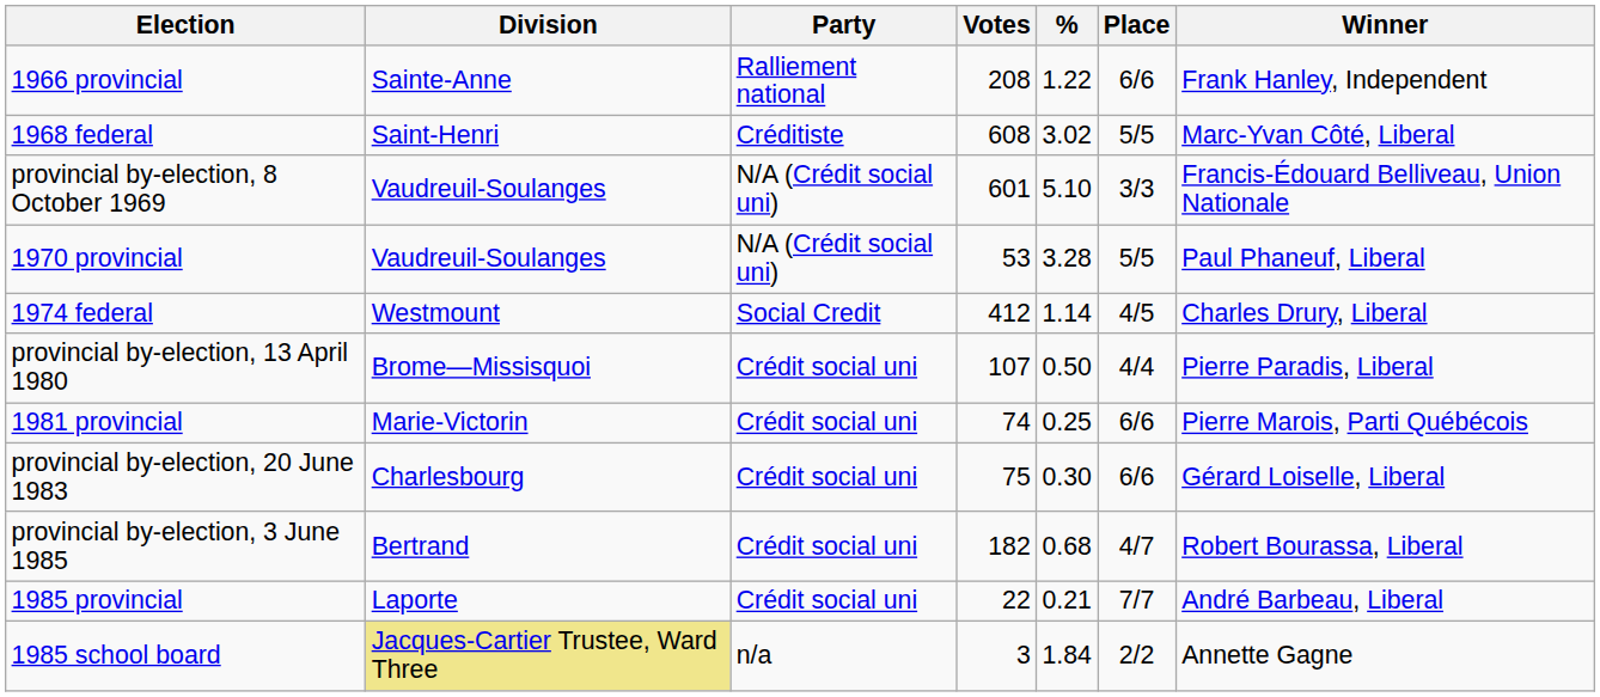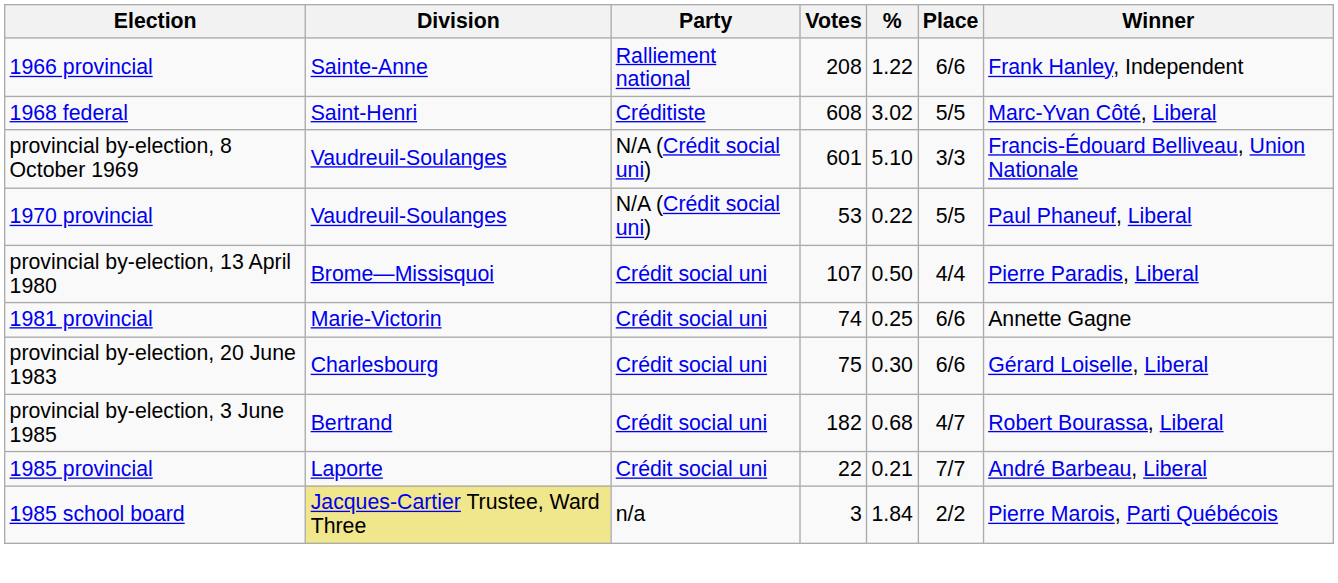 <table class="wikitable" width="1000">
 <tr>
 <th align="left">Election</th>
 <th align="left">Division</th>
 <th align="left">Party</th>
 <th align="right">Votes</th>
 <th align="right">%</th>
 <th align="center">Place</th>
 <th align="center">Winner</th>
 </tr>
 <tr>
 <td align="left"><a href='#'>1966 provincial</a></td>
 <td align="left"><a href='#'>Sainte-Anne</a></td>
 <td align="left"><a href='#'>Ralliement national</a></td>
 <td align="right">208</td>
 <td align="right">1.22</td>
 <td align="center">6/6</td>
 <td align="left"><a href='#'>Frank Hanley</a>, Independent</td>
 </tr>
 <tr>
 <td align="left"><a href='#'>1968 federal</a></td>
 <td align="left"><a href='#'>Saint-Henri</a></td>
 <td align="left"><a href='#'>Créditiste</a></td>
 <td align="right">608</td>
 <td align="right">3.02</td>
 <td align="center">5/5</td>
 <td align="left"><a href='#'>Marc-Yvan Côté</a>, <a href='#'>Liberal</a></td>
 </tr>
 <tr>
 <td align="left">provincial by-election, 8 October 1969</td>
 <td align="left"><a href='#'>Vaudreuil-Soulanges</a></td>
 <td align="left">N/A (<a href='#'>Crédit social uni</a>)</td>
 <td align="right">601</td>
 <td align="right">5.10</td>
 <td align="center">3/3</td>
 <td align="left"><a href='#'>Francis-Édouard Belliveau</a>, <a href='#'>Union Nationale</a></td>
 </tr>
 <tr>
 <td align="left"><a href='#'>1970 provincial</a></td>
 <td align="left"><a href='#'>Vaudreuil-Soulanges</a></td>
 <td align="left">N/A (<a href='#'>Crédit social uni</a>)</td>
 <td align="right">53</td>
-<td align="right">3.28</td>
+<td align="right">0.22</td>
 <td align="center">5/5</td>
 <td align="left"><a href='#'>Paul Phaneuf</a>, <a href='#'>Liberal</a></td>
-</tr>
-<tr>
-<td align="left"><a href='#'>1974 federal</a></td>
-<td align="left"><a href='#'>Westmount</a></td>
-<td align="left"><a href='#'>Social Credit</a></td>
-<td align="right">412</td>
-<td align="right">1.14</td>
-<td align="center">4/5</td>
-<td align="left"><a href='#'>Charles Drury</a>, <a href='#'>Liberal</a></td>
 </tr>
 <tr>
 <td align="left">provincial by-election, 13 April 1980</td>
 <td align="left"><a href='#'>Brome—Missisquoi</a></td>
 <td align="left"><a href='#'>Crédit social uni</a></td>
 <td align="right">107</td>
 <td align="right">0.50</td>
 <td align="center">4/4</td>
 <td align="left"><a href='#'>Pierre Paradis</a>, <a href='#'>Liberal</a></td>
 </tr>
 <tr>
 <td align="left"><a href='#'>1981 provincial</a></td>
 <td align="left"><a href='#'>Marie-Victorin</a></td>
 <td align="left"><a href='#'>Crédit social uni</a></td>
 <td align="right">74</td>
 <td align="right">0.25</td>
 <td align="center">6/6</td>
-<td align="left"><a href='#'>Pierre Marois</a>, <a href='#'>Parti Québécois</a></td>
+<td align="left">Annette Gagne</td>
 </tr>
 <tr>
 <td align="left">provincial by-election, 20 June 1983</td>
 <td align="left"><a href='#'>Charlesbourg</a></td>
 <td align="left"><a href='#'>Crédit social uni</a></td>
 <td align="right">75</td>
 <td align="right">0.30</td>
 <td align="center">6/6</td>
 <td align="left"><a href='#'>Gérard Loiselle</a>, <a href='#'>Liberal</a></td>
 </tr>
 <tr>
 <td align="left">provincial by-election, 3 June 1985</td>
 <td align="left"><a href='#'>Bertrand</a></td>
 <td align="left"><a href='#'>Crédit social uni</a></td>
 <td align="right">182</td>
 <td align="right">0.68</td>
 <td align="center">4/7</td>
 <td align="left"><a href='#'>Robert Bourassa</a>, <a href='#'>Liberal</a></td>
 </tr>
 <tr>
 <td align="left"><a href='#'>1985 provincial</a></td>
 <td align="left"><a href='#'>Laporte</a></td>
 <td align="left"><a href='#'>Crédit social uni</a></td>
 <td align="right">22</td>
 <td align="right">0.21</td>
 <td align="center">7/7</td>
 <td align="left"><a href='#'>André Barbeau</a>, <a href='#'>Liberal</a></td>
 </tr>
 <tr>
 <td align="left"><a href='#'>1985 school board</a></td>
 <td align="left" style="background: khaki;"><a href='#'>Jacques-Cartier</a> Trustee, Ward Three</td>
 <td align="left">n/a</td>
 <td align="right">3</td>
 <td align="right">1.84</td>
 <td align="center">2/2</td>
-<td align="left">Annette Gagne</td>
+<td align="left"><a href='#'>Pierre Marois</a>, <a href='#'>Parti Québécois</a></td>
 </tr>
 </table>
